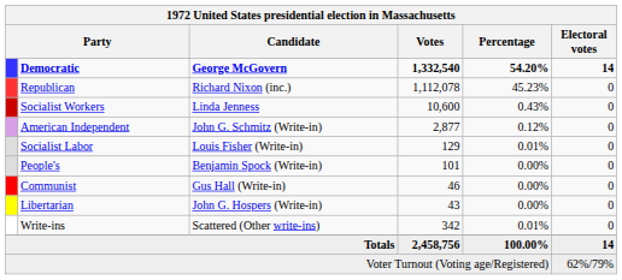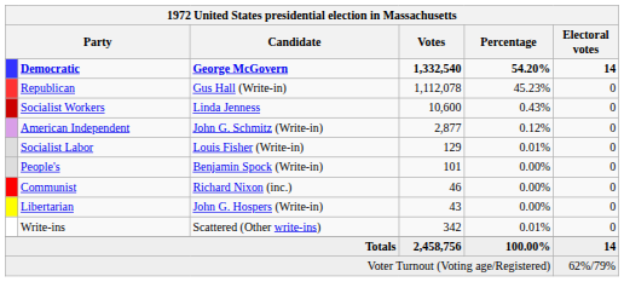 <table class="wikitable" style="font-size: 95%;">
 <tr>
 <th colspan="6">1972 United States presidential election in Massachusetts</th>
 </tr>
 <tr>
 <th colspan="2" style="width: 15em">Party</th>
 <th style="width: 17em">Candidate</th>
 <th style="width: 5em">Votes</th>
 <th style="width: 7em">Percentage</th>
 <th style="width: 5em">Electoral votes</th>
 </tr>
 <tr>
 <th style="background-color:#3333FF; width: 3px"></th>
 <td style="width: 130px"><strong><a href='#'>Democratic</a></strong></td>
 <td><strong><a href='#'>George McGovern</a></strong></td>
 <td align="right"><strong>1,332,540</strong></td>
 <td align="right"><strong>54.20%</strong></td>
 <td align="right"><strong>14</strong></td>
 </tr>
 <tr>
 <th style="background-color:#FF3333; width: 3px"></th>
 <td style="width: 130px"><a href='#'>Republican</a></td>
-<td><a href='#'>Richard Nixon</a> (inc.)</td>
+<td><a href='#'>Gus Hall</a> (Write-in)</td>
 <td align="right">1,112,078</td>
 <td align="right">45.23%</td>
 <td align="right">0</td>
 </tr>
 <tr>
 <th style="background-color:#CC0000; width: 3px"></th>
 <td style="width: 130px"><a href='#'>Socialist Workers</a></td>
 <td><a href='#'>Linda Jenness</a></td>
 <td align="right">10,600</td>
 <td align="right">0.43%</td>
 <td align="right">0</td>
 </tr>
 <tr>
 <th style="background-color:#D99FE8; width: 3px"></th>
 <td style="width: 130px"><a href='#'>American Independent</a></td>
 <td><a href='#'>John G. Schmitz</a> (Write-in)</td>
 <td align="right">2,877</td>
 <td align="right">0.12%</td>
 <td align="right">0</td>
 </tr>
 <tr>
 <th style="background-color:#DDDDDD; width: 3px"></th>
 <td style="width: 130px"><a href='#'>Socialist Labor</a></td>
 <td><a href='#'>Louis Fisher</a> (Write-in)</td>
 <td align="right">129</td>
 <td align="right">0.01%</td>
 <td align="right">0</td>
 </tr>
 <tr>
 <th style="background-color:#DDDDDD; width: 3px"></th>
 <td style="width: 130px"><a href='#'>People's</a></td>
 <td><a href='#'>Benjamin Spock</a> (Write-in)</td>
 <td align="right">101</td>
 <td align="right">0.00%</td>
 <td align="right">0</td>
 </tr>
 <tr>
 <th style="background-color:Red; width: 3px"></th>
 <td style="width: 130px"><a href='#'>Communist</a></td>
-<td><a href='#'>Gus Hall</a> (Write-in)</td>
+<td><a href='#'>Richard Nixon</a> (inc.)</td>
 <td align="right">46</td>
 <td align="right">0.00%</td>
 <td align="right">0</td>
 </tr>
 <tr>
 <th style="background-color:Yellow; width: 3px"></th>
 <td style="width: 130px"><a href='#'>Libertarian</a></td>
 <td><a href='#'>John G. Hospers</a> (Write-in)</td>
 <td align="right">43</td>
 <td align="right">0.00%</td>
 <td align="right">0</td>
 </tr>
 <tr>
 <th style="background-color:#FFFFFF; width: 3px"></th>
 <td style="width: 130px">Write-ins</td>
 <td>Scattered (Other <a href='#'>write-ins</a>)</td>
 <td align="right">342</td>
 <td align="right">0.01%</td>
 <td align="right">0</td>
 </tr>
 <tr>
 </tr>
 <tr bgcolor="#EEEEEE">
 <td colspan="3" align="right"><strong>Totals</strong></td>
 <td align="right"><strong>2,458,756</strong></td>
 <td align="right"><strong>100.00%</strong></td>
 <td align="right"><strong>14</strong></td>
 </tr>
 <tr bgcolor="#EEEEEE">
 <td colspan="5" align="right">Voter Turnout (Voting age/Registered)</td>
 <td colspan="1" align="right">62%/79%</td>
 </tr>
 </table>
